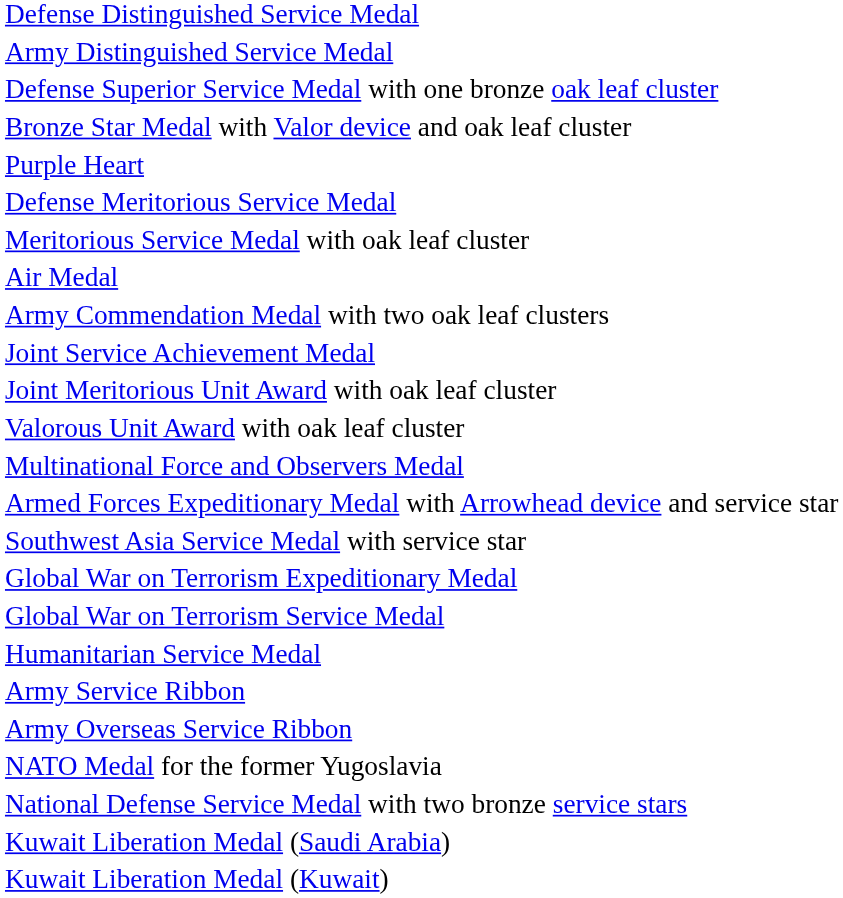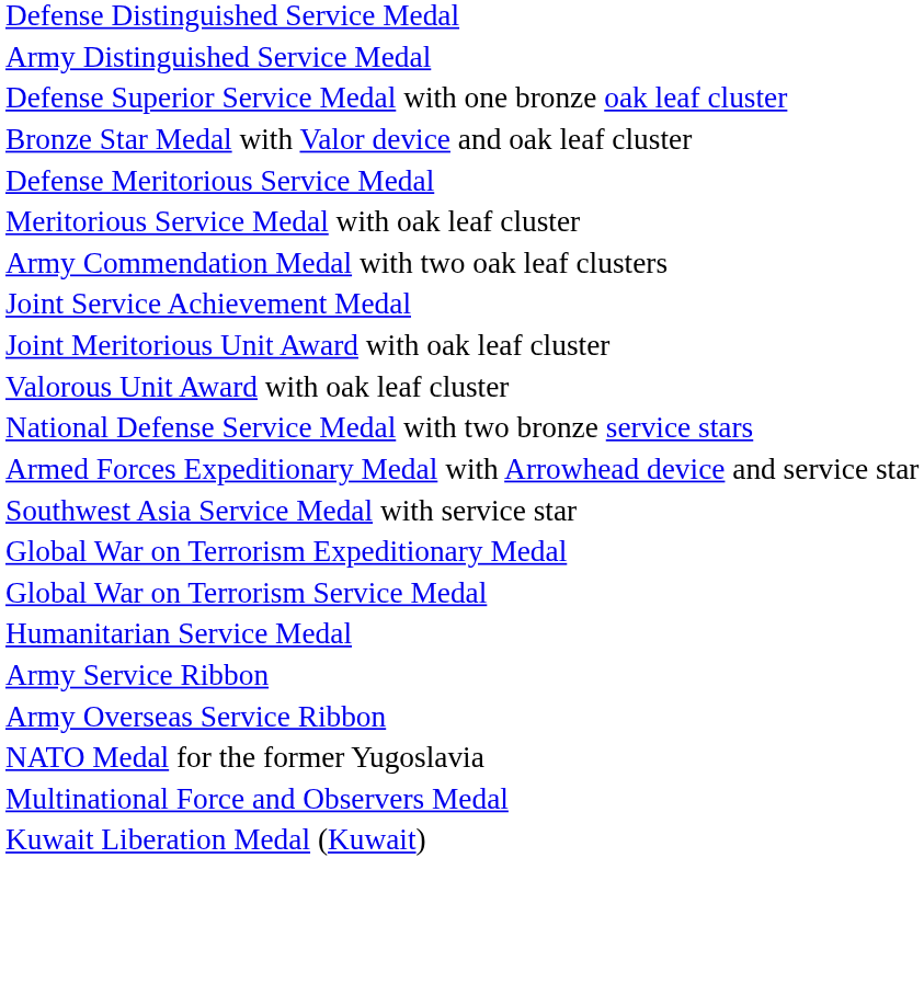 <table>
 <tr>
 <td></td>
 <td><a href='#'>Defense Distinguished Service Medal</a></td>
 </tr>
 <tr>
 <td></td>
 <td><a href='#'>Army Distinguished Service Medal</a></td>
 </tr>
 <tr>
 <td></td>
 <td><a href='#'>Defense Superior Service Medal</a> with one bronze <a href='#'>oak leaf cluster</a></td>
 </tr>
 <tr>
 <td><span></span><span></span></td>
 <td><a href='#'>Bronze Star Medal</a> with <a href='#'>Valor device</a> and oak leaf cluster</td>
 </tr>
 <tr>
 <td></td>
-<td><a href='#'>Purple Heart</a></td>
-</tr>
-<tr>
-<td></td>
 <td><a href='#'>Defense Meritorious Service Medal</a></td>
 </tr>
 <tr>
 <td></td>
 <td><a href='#'>Meritorious Service Medal</a> with oak leaf cluster</td>
-</tr>
-<tr>
-<td></td>
-<td><a href='#'>Air Medal</a></td>
 </tr>
 <tr>
 <td><span></span><span></span></td>
 <td><a href='#'>Army Commendation Medal</a> with two oak leaf clusters</td>
 </tr>
 <tr>
 <td></td>
 <td><a href='#'>Joint Service Achievement Medal</a></td>
 </tr>
 <tr>
 <td></td>
 <td><a href='#'>Joint Meritorious Unit Award</a> with oak leaf cluster</td>
 </tr>
 <tr>
 <td></td>
 <td><a href='#'>Valorous Unit Award</a> with oak leaf cluster</td>
 </tr>
 <tr>
-<td></td>
-<td><a href='#'>Multinational Force and Observers Medal</a></td>
+<td><span></span><span></span></td>
+<td><a href='#'>National Defense Service Medal</a> with two bronze <a href='#'>service stars</a></td>
 </tr>
 <tr>
 <td><span></span><span></span></td>
 <td><a href='#'>Armed Forces Expeditionary Medal</a> with <a href='#'>Arrowhead device</a> and service star</td>
 </tr>
 <tr>
 <td></td>
 <td><a href='#'>Southwest Asia Service Medal</a> with service star</td>
 </tr>
 <tr>
 <td></td>
 <td><a href='#'>Global War on Terrorism Expeditionary Medal</a></td>
 </tr>
 <tr>
 <td></td>
 <td><a href='#'>Global War on Terrorism Service Medal</a></td>
 </tr>
 <tr>
 <td></td>
 <td><a href='#'>Humanitarian Service Medal</a></td>
 </tr>
 <tr>
 <td></td>
 <td><a href='#'>Army Service Ribbon</a></td>
 </tr>
 <tr>
 <td></td>
 <td><a href='#'>Army Overseas Service Ribbon</a></td>
 </tr>
 <tr>
 <td></td>
 <td><a href='#'>NATO Medal</a> for the former Yugoslavia</td>
 </tr>
 <tr>
-<td><span></span><span></span></td>
-<td><a href='#'>National Defense Service Medal</a> with two bronze <a href='#'>service stars</a></td>
-</tr>
-<tr>
 <td></td>
-<td><a href='#'>Kuwait Liberation Medal</a> (<a href='#'>Saudi Arabia</a>)</td>
+<td><a href='#'>Multinational Force and Observers Medal</a></td>
 </tr>
 <tr>
 <td></td>
 <td><a href='#'>Kuwait Liberation Medal</a> (<a href='#'>Kuwait</a>)</td>
 </tr>
 </table>
